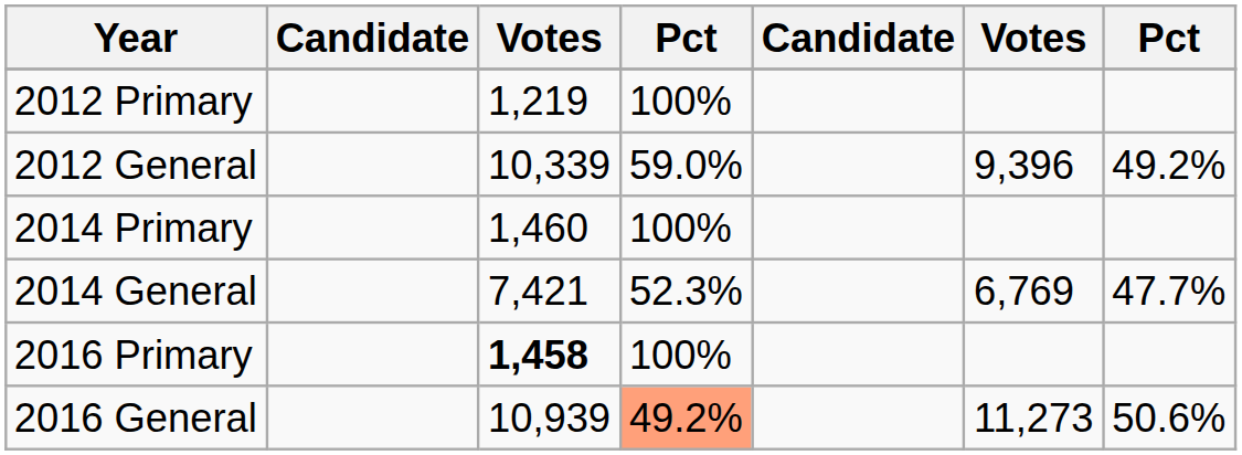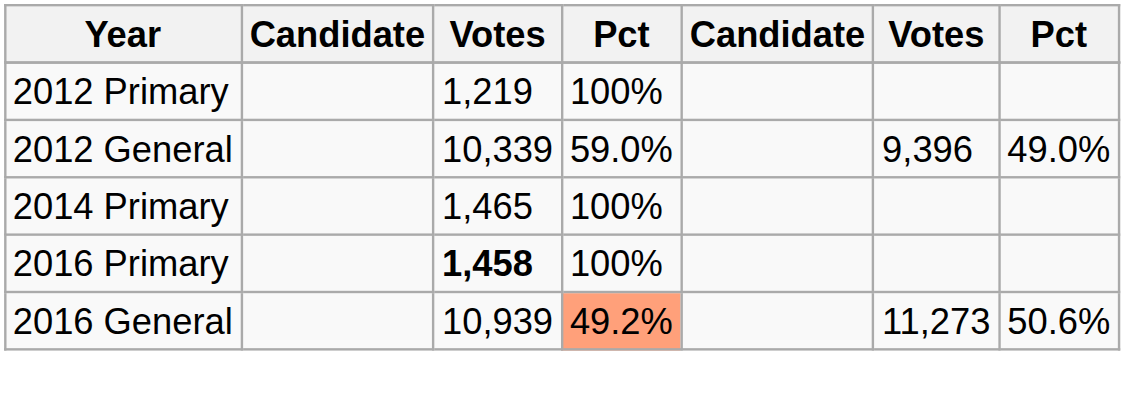 <table class="wikitable" style="margin:0.5em ; font-size:95%">
 <tr>
 <th>Year</th>
 <th>Candidate</th>
 <th>Votes</th>
 <th>Pct</th>
 <th>Candidate</th>
 <th>Votes</th>
 <th>Pct</th>
 </tr>
 <tr>
 </tr>
 <tr>
 <td>2012 Primary</td>
 <td></td>
 <td>1,219</td>
 <td>100%</td>
 <td></td>
 <td></td>
 <td></td>
 </tr>
 <tr>
 <td>2012 General</td>
 <td></td>
 <td>10,339</td>
 <td>59.0%</td>
 <td></td>
 <td>9,396</td>
-<td>49.2%</td>
+<td>49.0%</td>
 </tr>
 <tr>
 <td>2014 Primary</td>
 <td></td>
-<td>1,460</td>
+<td>1,465</td>
 <td>100%</td>
 <td></td>
 <td></td>
 <td></td>
-</tr>
-<tr>
-<td>2014 General</td>
-<td></td>
-<td>7,421</td>
-<td>52.3%</td>
-<td></td>
-<td>6,769</td>
-<td>47.7%</td>
 </tr>
 <tr>
 <td>2016 Primary</td>
 <td></td>
 <td><strong>1,458</strong></td>
 <td>100%</td>
 <td></td>
 <td></td>
 <td></td>
 </tr>
 <tr>
 <td>2016 General</td>
 <td></td>
 <td>10,939</td>
 <td style="background: lightsalmon;">49.2%</td>
 <td></td>
 <td>11,273</td>
 <td>50.6%</td>
 </tr>
 </table>
